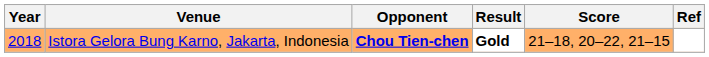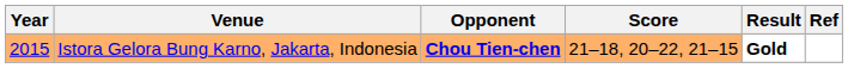 <table class="sortable wikitable" style="font-size: 90%">
 <tr>
 <th>Year</th>
 <th>Venue</th>
 <th>Opponent</th>
+<th>Score</th>
 <th>Result</th>
-<th>Score</th>
 <th>Ref</th>
 </tr>
 <tr style="background:#FFB069">
-<td align="center"><a href='#'>2018</a></td>
+<td align="center"><a href='#'>2015</a></td>
 <td align="left"><a href='#'>Istora Gelora Bung Karno</a>, <a href='#'>Jakarta</a>, Indonesia</td>
 <td align="left"><strong> <a href='#'>Chou Tien-chen</a></strong></td>
+<td align="left">21–18, 20–22, 21–15</td>
 <td style="text-align:left; background:white"> <strong>Gold</strong></td>
-<td align="left">21–18, 20–22, 21–15</td>
 <td style="text-align:center; background:white"></td>
 </tr>
 </table>
